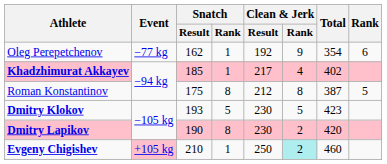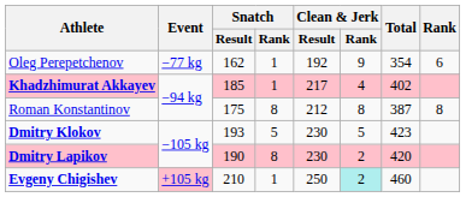 <table class="wikitable" style="font-size:90%">
 <tr>
 <th rowspan="2">Athlete</th>
 <th rowspan="2">Event</th>
 <th colspan="2">Snatch</th>
 <th colspan="2">Clean & Jerk</th>
 <th rowspan="2">Total</th>
 <th rowspan="2">Rank</th>
 </tr>
 <tr style="font-size:95%">
 <th>Result</th>
 <th>Rank</th>
 <th>Result</th>
 <th>Rank</th>
 </tr>
 <tr align=center>
 <td align=left><a href='#'>Oleg Perepetchenov</a></td>
 <td align=left><a href='#'>−77 kg</a></td>
 <td>162</td>
 <td>1</td>
 <td>192</td>
 <td>9</td>
 <td>354</td>
 <td>6</td>
 </tr>
 <tr align=center>
 <td align=left bgcolor="pink"><strong><a href='#'>Khadzhimurat Akkayev</a></strong></td>
 <td align=left rowspan=2><a href='#'>−94 kg</a></td>
 <td bgcolor="pink">185</td>
 <td bgcolor="pink">1</td>
 <td bgcolor="pink">217</td>
 <td bgcolor="pink">4</td>
 <td bgcolor="pink">402</td>
 <td bgcolor="pink"></td>
 </tr>
 <tr align=center>
 <td align=left><a href='#'>Roman Konstantinov</a></td>
 <td>175</td>
 <td>8</td>
 <td>212</td>
 <td>8</td>
 <td>387</td>
-<td>5</td>
+<td>8</td>
 </tr>
 <tr align=center>
 <td align=left><strong><a href='#'>Dmitry Klokov</a></strong></td>
 <td align=left rowspan=2><a href='#'>−105 kg</a></td>
 <td>193</td>
 <td>5</td>
 <td>230</td>
 <td>5</td>
 <td>423</td>
 <td></td>
 </tr>
 <tr align=center bgcolor="pink">
 <td align=left><strong><a href='#'>Dmitry Lapikov</a></strong></td>
 <td>190</td>
 <td>8</td>
 <td>230</td>
 <td>2</td>
 <td>420</td>
 <td></td>
 </tr>
 <tr align=center>
 <td align=left><strong><a href='#'>Evgeny Chigishev</a></strong></td>
 <td align=left style="background: pink;"><a href='#'>+105 kg</a></td>
 <td>210</td>
 <td>1</td>
 <td>250</td>
 <td style="background: paleturquoise;">2</td>
 <td>460</td>
 <td></td>
 </tr>
 </table>
